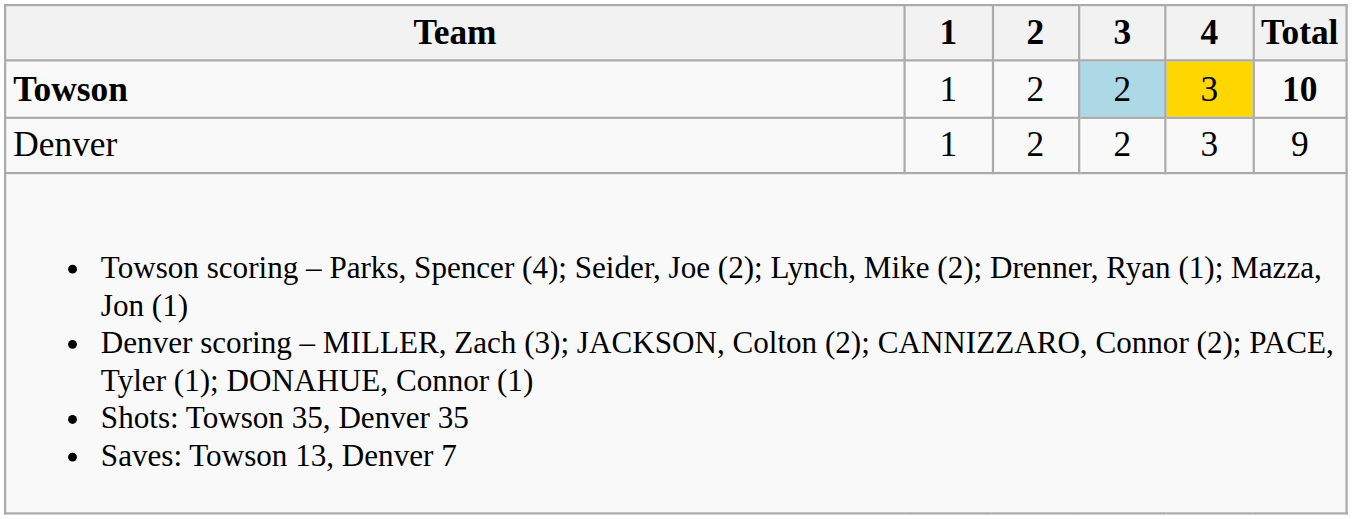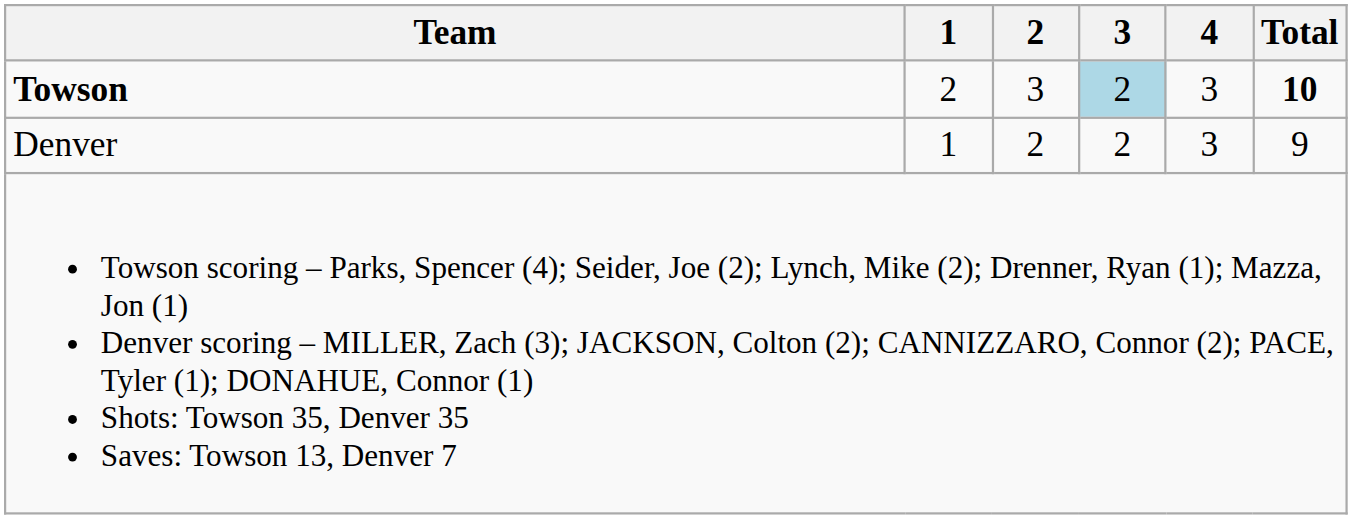 <table class="wikitable" style="text-align:center; max-width:40em">
 <tr>
 <th>Team</th>
 <th style="width:2em">1</th>
 <th style="width:2em">2</th>
 <th style="width:2em">3</th>
 <th style="width:2em">4</th>
 <th style="width:2em">Total</th>
 </tr>
 <tr>
 <td style="text-align:left"><strong>Towson</strong></td>
-<td>1</td>
 <td>2</td>
+<td>3</td>
 <td style="background: lightblue;">2</td>
-<td style="background: gold;">3</td>
+<td>3</td>
 <td><strong>10</strong></td>
 </tr>
 <tr>
 <td style="text-align:left">Denver</td>
 <td>1</td>
 <td>2</td>
 <td>2</td>
 <td>3</td>
 <td>9</td>
 </tr>
 <tr>
 <td colspan=6 style="text-align:left; font-size:88%;"><br><ul><li>Towson scoring – Parks, Spencer (4); Seider, Joe (2); Lynch, Mike (2); Drenner, Ryan (1); Mazza, Jon (1)</li><li>Denver  scoring – MILLER, Zach (3); JACKSON, Colton (2); CANNIZZARO, Connor (2); PACE, Tyler (1); DONAHUE, Connor (1)</li><li>Shots: Towson 35, Denver  35</li><li>Saves: Towson 13, Denver  7</li></ul></td>
 </tr>
 </table>
